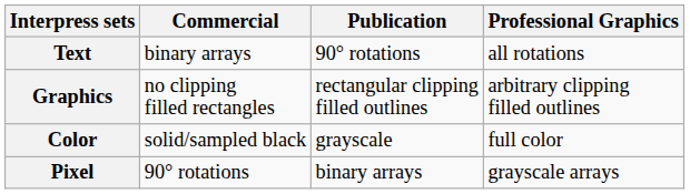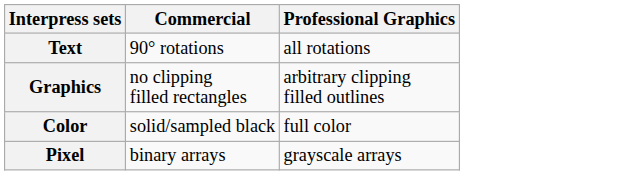 <table class="wikitable">
 <tr>
 <th>Interpress sets</th>
 <th>Commercial</th>
-<th>Publication</th>
 <th>Professional Graphics</th>
 </tr>
 <tr>
 <th>Text</th>
-<td>binary arrays</td>
 <td>90° rotations</td>
 <td>all rotations</td>
 </tr>
 <tr>
 <th>Graphics</th>
 <td>no clipping<br>filled rectangles</td>
-<td>rectangular clipping<br>filled outlines</td>
 <td>arbitrary clipping<br>filled outlines</td>
 </tr>
 <tr>
 <th>Color</th>
 <td>solid/sampled black</td>
-<td>grayscale</td>
 <td>full color</td>
 </tr>
 <tr>
 <th>Pixel</th>
-<td>90° rotations</td>
 <td>binary arrays</td>
 <td>grayscale arrays</td>
 </tr>
 </table>
